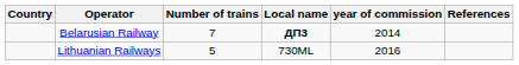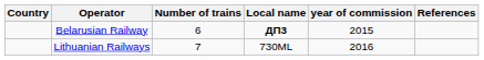 <table class="wikitable" style="text-align:center">
 <tr>
 <th>Country</th>
 <th>Operator</th>
 <th>Number of trains</th>
 <th>Local name</th>
 <th>year of commission</th>
 <th>References</th>
 </tr>
 <tr>
 <td align=left></td>
 <td><a href='#'>Belarusian Railway</a></td>
-<td>7</td>
+<td>6</td>
 <td><strong>ДП3</strong></td>
-<td>2014</td>
+<td>2015</td>
 <td></td>
 </tr>
 <tr>
 <td align=left></td>
 <td><a href='#'>Lithuanian Railways</a></td>
-<td>5</td>
+<td>7</td>
 <td>730ML</td>
 <td>2016</td>
 <td></td>
 </tr>
 </table>
